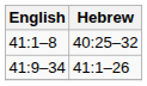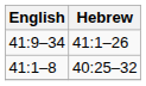 <table class=wikitable>
 <tr>
 <th>English</th>
 <th>Hebrew</th>
 </tr>
 <tr>
+<td>41:9–34</td>
+<td>41:1–26</td>
+</tr>
+<tr>
 <td>41:1–8</td>
 <td>40:25–32</td>
 </tr>
 <tr>
-<td>41:9–34</td>
-<td>41:1–26</td>
-</tr>
-<tr>
 </tr>
 </table>
